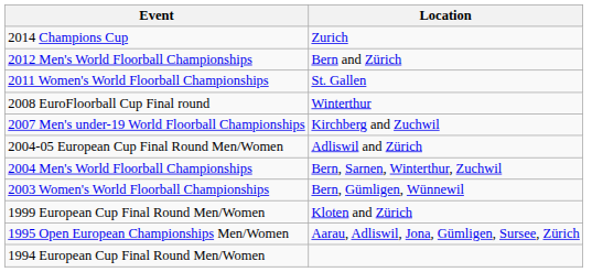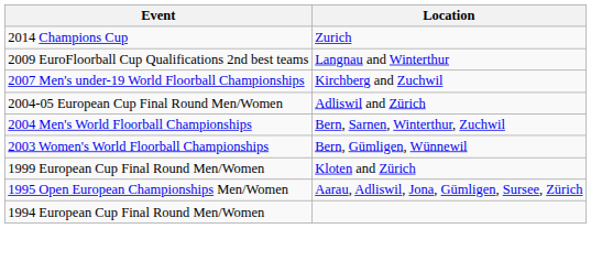 <table class="wikitable">
 <tr>
 <th>Event</th>
 <th>Location</th>
 </tr>
 <tr>
 <td>2014 <a href='#'>Champions Cup</a></td>
 <td><a href='#'>Zurich</a></td>
 </tr>
 <tr>
-<td><a href='#'>2012 Men's World Floorball Championships</a></td>
-<td><a href='#'>Bern</a> and <a href='#'>Zürich</a></td>
-</tr>
-<tr>
-<td><a href='#'>2011 Women's World Floorball Championships</a></td>
-<td><a href='#'>St. Gallen</a></td>
-</tr>
-<tr>
-<td>2008 EuroFloorball Cup Final round</td>
-<td><a href='#'>Winterthur</a></td>
+<td>2009 EuroFloorball Cup Qualifications 2nd best teams</td>
+<td><a href='#'>Langnau</a> and <a href='#'>Winterthur</a></td>
 </tr>
 <tr>
 <td><a href='#'>2007 Men's under-19 World Floorball Championships</a></td>
 <td><a href='#'>Kirchberg</a> and <a href='#'>Zuchwil</a></td>
 </tr>
 <tr>
 <td>2004-05 European Cup Final Round Men/Women</td>
 <td><a href='#'>Adliswil</a> and <a href='#'>Zürich</a></td>
 </tr>
 <tr>
 <td><a href='#'>2004 Men's World Floorball Championships</a></td>
 <td><a href='#'>Bern</a>, <a href='#'>Sarnen</a>, <a href='#'>Winterthur</a>, <a href='#'>Zuchwil</a></td>
 </tr>
 <tr>
 <td><a href='#'>2003 Women's World Floorball Championships</a></td>
 <td><a href='#'>Bern</a>, <a href='#'>Gümligen</a>, <a href='#'>Wünnewil</a></td>
 </tr>
 <tr>
 <td>1999 European Cup Final Round Men/Women</td>
 <td><a href='#'>Kloten</a> and <a href='#'>Zürich</a></td>
 </tr>
 <tr>
 <td><a href='#'>1995 Open European Championships</a> Men/Women</td>
 <td><a href='#'>Aarau</a>, <a href='#'>Adliswil</a>, <a href='#'>Jona</a>, <a href='#'>Gümligen</a>, <a href='#'>Sursee</a>, <a href='#'>Zürich</a></td>
 </tr>
 <tr>
 <td>1994 European Cup Final Round Men/Women</td>
 <td></td>
 </tr>
 </table>
